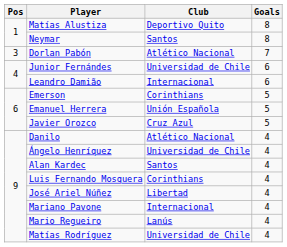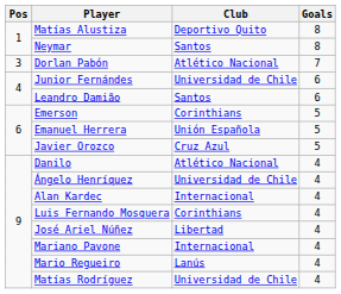 <table class="wikitable">
 <tr>
 <th width=28>Pos</th>
 <th>Player</th>
 <th>Club</th>
 <th>Goals</th>
 </tr>
 <tr>
 <td align=center rowspan=2>1</td>
 <td> <a href='#'>Matías Alustiza</a></td>
 <td> <a href='#'>Deportivo Quito</a></td>
 <td align=center>8</td>
 </tr>
 <tr>
 <td> <a href='#'>Neymar</a></td>
 <td> <a href='#'>Santos</a></td>
 <td align=center>8</td>
 </tr>
 <tr>
 <td align=center>3</td>
 <td> <a href='#'>Dorlan Pabón</a></td>
 <td> <a href='#'>Atlético Nacional</a></td>
 <td align=center>7</td>
 </tr>
 <tr>
 <td align=center rowspan=2>4</td>
 <td> <a href='#'>Junior Fernándes</a></td>
 <td> <a href='#'>Universidad de Chile</a></td>
 <td align=center>6</td>
 </tr>
 <tr>
 <td> <a href='#'>Leandro Damião</a></td>
-<td> <a href='#'>Internacional</a></td>
+<td> <a href='#'>Santos</a></td>
 <td align=center>6</td>
 </tr>
 <tr>
 <td align=center rowspan=3>6</td>
 <td> <a href='#'>Emerson</a></td>
 <td> <a href='#'>Corinthians</a></td>
 <td align=center>5</td>
 </tr>
 <tr>
 <td> <a href='#'>Emanuel Herrera</a></td>
 <td> <a href='#'>Unión Española</a></td>
 <td align=center>5</td>
 </tr>
 <tr>
 <td> <a href='#'>Javier Orozco</a></td>
 <td> <a href='#'>Cruz Azul</a></td>
 <td align=center>5</td>
 </tr>
 <tr>
 <td align=center rowspan=8>9</td>
 <td> <a href='#'>Danilo</a></td>
 <td> <a href='#'>Atlético Nacional</a></td>
 <td align=center>4</td>
 </tr>
 <tr>
 <td> <a href='#'>Ángelo Henríquez</a></td>
 <td> <a href='#'>Universidad de Chile</a></td>
 <td align=center>4</td>
 </tr>
 <tr>
 <td> <a href='#'>Alan Kardec</a></td>
-<td> <a href='#'>Santos</a></td>
+<td> <a href='#'>Internacional</a></td>
 <td align=center>4</td>
 </tr>
 <tr>
 <td> <a href='#'>Luis Fernando Mosquera</a></td>
 <td> <a href='#'>Corinthians</a></td>
 <td align=center>4</td>
 </tr>
 <tr>
 <td> <a href='#'>José Ariel Núñez</a></td>
 <td> <a href='#'>Libertad</a></td>
 <td align=center>4</td>
 </tr>
 <tr>
 <td> <a href='#'>Mariano Pavone</a></td>
 <td> <a href='#'>Internacional</a></td>
 <td align=center>4</td>
 </tr>
 <tr>
 <td> <a href='#'>Mario Regueiro</a></td>
 <td> <a href='#'>Lanús</a></td>
 <td align=center>4</td>
 </tr>
 <tr>
 <td> <a href='#'>Matías Rodríguez</a></td>
 <td> <a href='#'>Universidad de Chile</a></td>
 <td align=center>4</td>
 </tr>
 </table>
